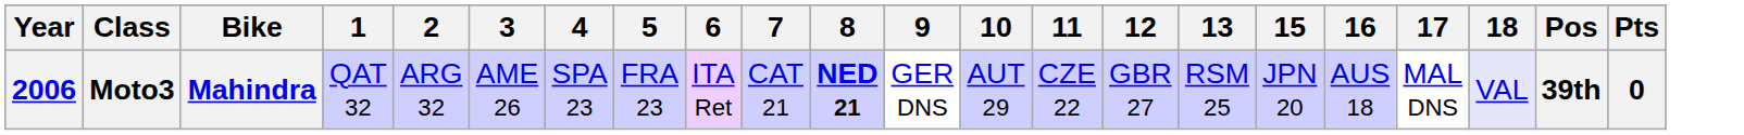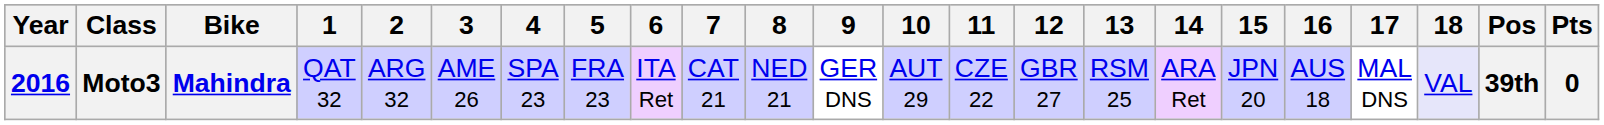 <table class="wikitable" style="text-align:center">
 <tr>
 <th>Year</th>
 <th>Class</th>
 <th>Bike</th>
 <th>1</th>
 <th>2</th>
 <th>3</th>
 <th>4</th>
 <th>5</th>
 <th>6</th>
 <th>7</th>
 <th>8</th>
 <th>9</th>
 <th>10</th>
 <th>11</th>
 <th>12</th>
 <th>13</th>
+<th>14</th>
 <th>15</th>
 <th>16</th>
 <th>17</th>
 <th>18</th>
 <th>Pos</th>
 <th>Pts</th>
 </tr>
 <tr>
-<th><a href='#'>2006</a></th>
+<th><a href='#'>2016</a></th>
 <th>Moto3</th>
 <th><a href='#'>Mahindra</a></th>
 <td style="background:#cfcfff;"><a href='#'>QAT</a><br><small>32</small></td>
 <td style="background:#cfcfff;"><a href='#'>ARG</a><br><small>32</small></td>
 <td style="background:#cfcfff;"><a href='#'>AME</a><br><small>26</small></td>
 <td style="background:#cfcfff;"><a href='#'>SPA</a><br><small>23</small></td>
 <td style="background:#cfcfff;"><a href='#'>FRA</a><br><small>23</small></td>
 <td style="background:#efcfff;"><a href='#'>ITA</a><br><small>Ret</small></td>
 <td style="background:#cfcfff;"><a href='#'>CAT</a><br><small>21</small></td>
-<td style="background:#cfcfff;"><strong><a href='#'>NED</a><br><small>21</small></strong></td>
+<td style="background:#cfcfff;"><a href='#'>NED</a><br><small>21</small></td>
 <td style="background:#ffffff;"><a href='#'>GER</a><br><small>DNS</small></td>
 <td style="background:#cfcfff;"><a href='#'>AUT</a><br><small>29</small></td>
 <td style="background:#cfcfff;"><a href='#'>CZE</a><br><small>22</small></td>
 <td style="background:#cfcfff;"><a href='#'>GBR</a><br><small>27</small></td>
 <td style="background:#cfcfff;"><a href='#'>RSM</a><br><small>25</small></td>
+<td style="background:#efcfff;"><a href='#'>ARA</a><br><small>Ret</small></td>
 <td style="background:#cfcfff;"><a href='#'>JPN</a><br><small>20</small></td>
 <td style="background:#cfcfff;"><a href='#'>AUS</a><br><small>18</small></td>
 <td style="background:#ffffff;"><a href='#'>MAL</a><br><small>DNS</small></td>
 <td style="background: lavender;"><a href='#'>VAL</a></td>
 <th>39th</th>
 <th>0</th>
 </tr>
 </table>
